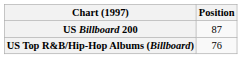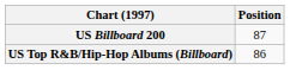 <table class="wikitable sortable plainrowheaders" style="text-align:center">
 <tr>
 <th scope="col">Chart (1997)</th>
 <th scope="col">Position</th>
 </tr>
 <tr>
 <th scope="row">US <em>Billboard</em> 200</th>
 <td>87</td>
 </tr>
 <tr>
 <th scope="row">US Top R&B/Hip-Hop Albums (<em>Billboard</em>)</th>
-<td>76</td>
+<td>86</td>
 </tr>
 </table>
